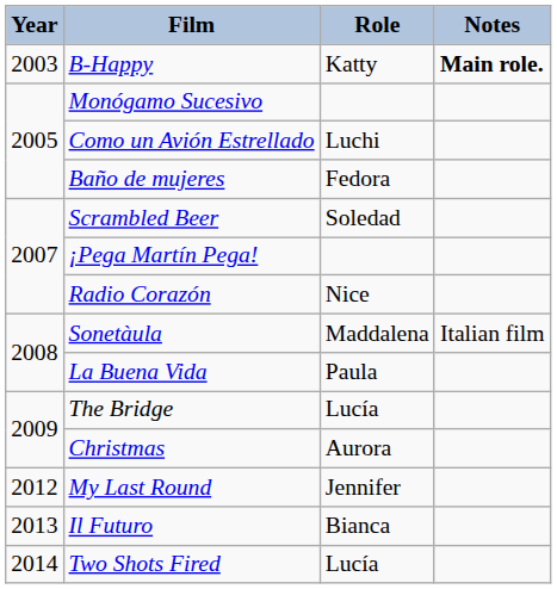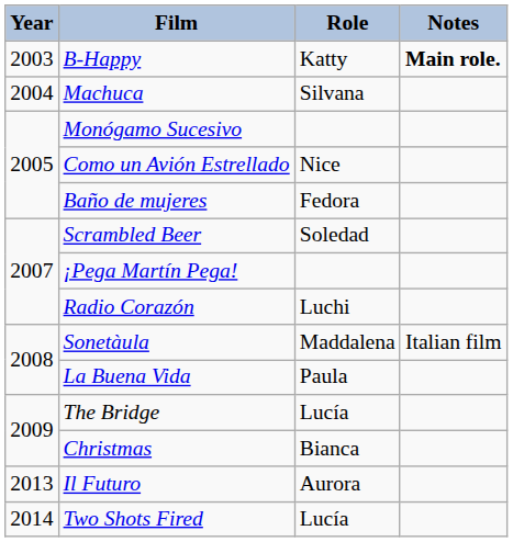 <table class="wikitable" border="1" style="font-size: 90%;" ;>
 <tr style="text-align:center;">
 <th style="background:#b0c4de;">Year</th>
 <th style="background:#b0c4de;">Film</th>
 <th style="background:#b0c4de;">Role</th>
 <th style="background:#b0c4de;">Notes</th>
 </tr>
 <tr>
 <td>2003</td>
 <td><em><a href='#'>B-Happy</a></em></td>
 <td>Katty</td>
 <td><strong>Main role.</strong></td>
 </tr>
 <tr>
+<td>2004</td>
+<td><em><a href='#'>Machuca</a></em></td>
+<td>Silvana</td>
+<td></td>
+</tr>
+<tr>
 <td rowspan="3">2005</td>
 <td><em><a href='#'>Monógamo Sucesivo</a></em></td>
 <td></td>
 <td></td>
 </tr>
 <tr>
 <td><em><a href='#'>Como un Avión Estrellado</a></em></td>
-<td>Luchi</td>
+<td>Nice</td>
 <td></td>
 </tr>
 <tr>
 <td><em><a href='#'>Baño de mujeres</a></em></td>
 <td>Fedora</td>
 <td></td>
 </tr>
 <tr>
 <td rowspan="3">2007</td>
 <td><em><a href='#'>Scrambled Beer</a></em></td>
 <td>Soledad</td>
 <td></td>
 </tr>
 <tr>
 <td><em><a href='#'>¡Pega Martín Pega!</a></em></td>
 <td></td>
 <td></td>
 </tr>
 <tr>
 <td><em><a href='#'>Radio Corazón</a></em></td>
-<td>Nice</td>
+<td>Luchi</td>
 <td></td>
 </tr>
 <tr>
 <td rowspan="2">2008</td>
 <td><em><a href='#'>Sonetàula</a></em></td>
 <td>Maddalena</td>
 <td>Italian film</td>
 </tr>
 <tr>
 <td><em><a href='#'>La Buena Vida</a></em></td>
 <td>Paula</td>
 <td></td>
 </tr>
 <tr>
 <td rowspan="2">2009</td>
 <td><em>The Bridge</em></td>
 <td>Lucía</td>
 <td></td>
 </tr>
 <tr>
 <td><em><a href='#'>Christmas</a></em></td>
-<td>Aurora</td>
-<td></td>
-</tr>
-<tr>
-<td>2012</td>
-<td><em><a href='#'>My Last Round</a></em></td>
-<td>Jennifer</td>
+<td>Bianca</td>
 <td></td>
 </tr>
 <tr>
 <td>2013</td>
 <td><em><a href='#'>Il Futuro</a></em></td>
-<td>Bianca</td>
+<td>Aurora</td>
 <td></td>
 </tr>
 <tr>
 <td>2014</td>
 <td><em><a href='#'>Two Shots Fired</a></em></td>
 <td>Lucía</td>
 <td></td>
 </tr>
 </table>
